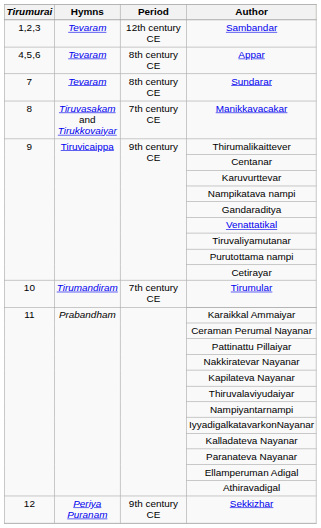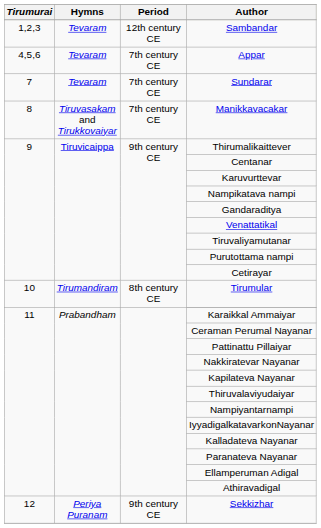 <table class="wikitable sortable" style="text-align:center">
 <tr>
 </tr>
 <tr style="background:#ffffdd; color:#000;">
 <th align=left width=50px><em>Tirumurai</em></th>
 <th align=left width=50px>Hymns</th>
 <th align=left width=100px>Period</th>
 <th align=left width=100px>Author</th>
 </tr>
 <tr style="background:#ffffdd; color:#000;">
 </tr>
 <tr valign=top>
 <td>1,2,3</td>
 <td><em><a href='#'>Tevaram</a></em></td>
 <td>12th century CE</td>
 <td><a href='#'>Sambandar</a></td>
 </tr>
 <tr valign=top>
 <td>4,5,6</td>
 <td><em><a href='#'>Tevaram</a></em></td>
-<td>8th century CE</td>
+<td>7th century CE</td>
 <td><a href='#'>Appar</a></td>
 </tr>
 <tr valign=top>
 <td>7</td>
 <td><em><a href='#'>Tevaram</a></em></td>
-<td>8th century CE</td>
+<td>7th century CE</td>
 <td><a href='#'>Sundarar</a></td>
 </tr>
 <tr valign=top>
 <td>8</td>
 <td><em><a href='#'>Tiruvasakam</a></em> and <em><a href='#'>Tirukkovaiyar</a></em></td>
 <td>7th century CE</td>
 <td><a href='#'>Manikkavacakar</a></td>
 </tr>
 <tr valign=top>
 <td scope="col" rowspan="9">9</td>
 <td scope="col" rowspan="9"><a href='#'>Tiruvicaippa</a></td>
 <td scope="col" rowspan="9">9th century CE</td>
 <td>Thirumalikaittever</td>
 </tr>
 <tr valign=top>
 <td>Centanar</td>
 </tr>
 <tr valign=top>
 <td>Karuvurttevar</td>
 </tr>
 <tr valign=top>
 <td>Nampikatava nampi</td>
 </tr>
 <tr valign=top>
 <td>Gandaraditya</td>
 </tr>
 <tr valign=top>
 <td><a href='#'>Venattatikal</a></td>
 </tr>
 <tr valign=top>
 <td>Tiruvaliyamutanar</td>
 </tr>
 <tr valign=top>
 <td>Purutottama nampi</td>
 </tr>
 <tr valign=top>
 <td>Cetirayar</td>
 </tr>
 <tr valign=top>
 <td>10</td>
 <td><em><a href='#'>Tirumandiram</a></em></td>
-<td>7th century CE</td>
+<td>8th century CE</td>
 <td><a href='#'>Tirumular</a></td>
 </tr>
 <tr valign=top>
 <td scope="col" rowspan="13">11</td>
 <td scope="col" rowspan="13"><em>Prabandham</em></td>
 <td scope="col" rowspan="13"></td>
 </tr>
 <tr valign=top>
 <td>Karaikkal Ammaiyar</td>
 </tr>
 <tr valign=top>
 <td>Ceraman Perumal Nayanar</td>
 </tr>
 <tr valign=top>
 <td>Pattinattu Pillaiyar</td>
 </tr>
 <tr valign=top>
 <td>Nakkiratevar Nayanar</td>
 </tr>
 <tr valign=top>
 <td>Kapilateva Nayanar</td>
 </tr>
 <tr valign=top>
 <td>Thiruvalaviyudaiyar</td>
 </tr>
 <tr valign=top>
 <td>Nampiyantarnampi</td>
 </tr>
 <tr valign=top>
 <td>IyyadigalkatavarkonNayanar</td>
 </tr>
 <tr valign=top>
 <td>Kalladateva Nayanar</td>
 </tr>
 <tr valign=top>
 <td>Paranateva Nayanar</td>
 </tr>
 <tr valign=top>
 <td>Ellamperuman Adigal</td>
 </tr>
 <tr valign=top>
 <td>Athiravadigal</td>
 </tr>
 <tr valign=top>
 <td>12</td>
 <td><em><a href='#'>Periya Puranam</a></em></td>
 <td>9th century CE</td>
 <td><a href='#'>Sekkizhar</a></td>
 </tr>
 <tr>
 </tr>
 </table>
